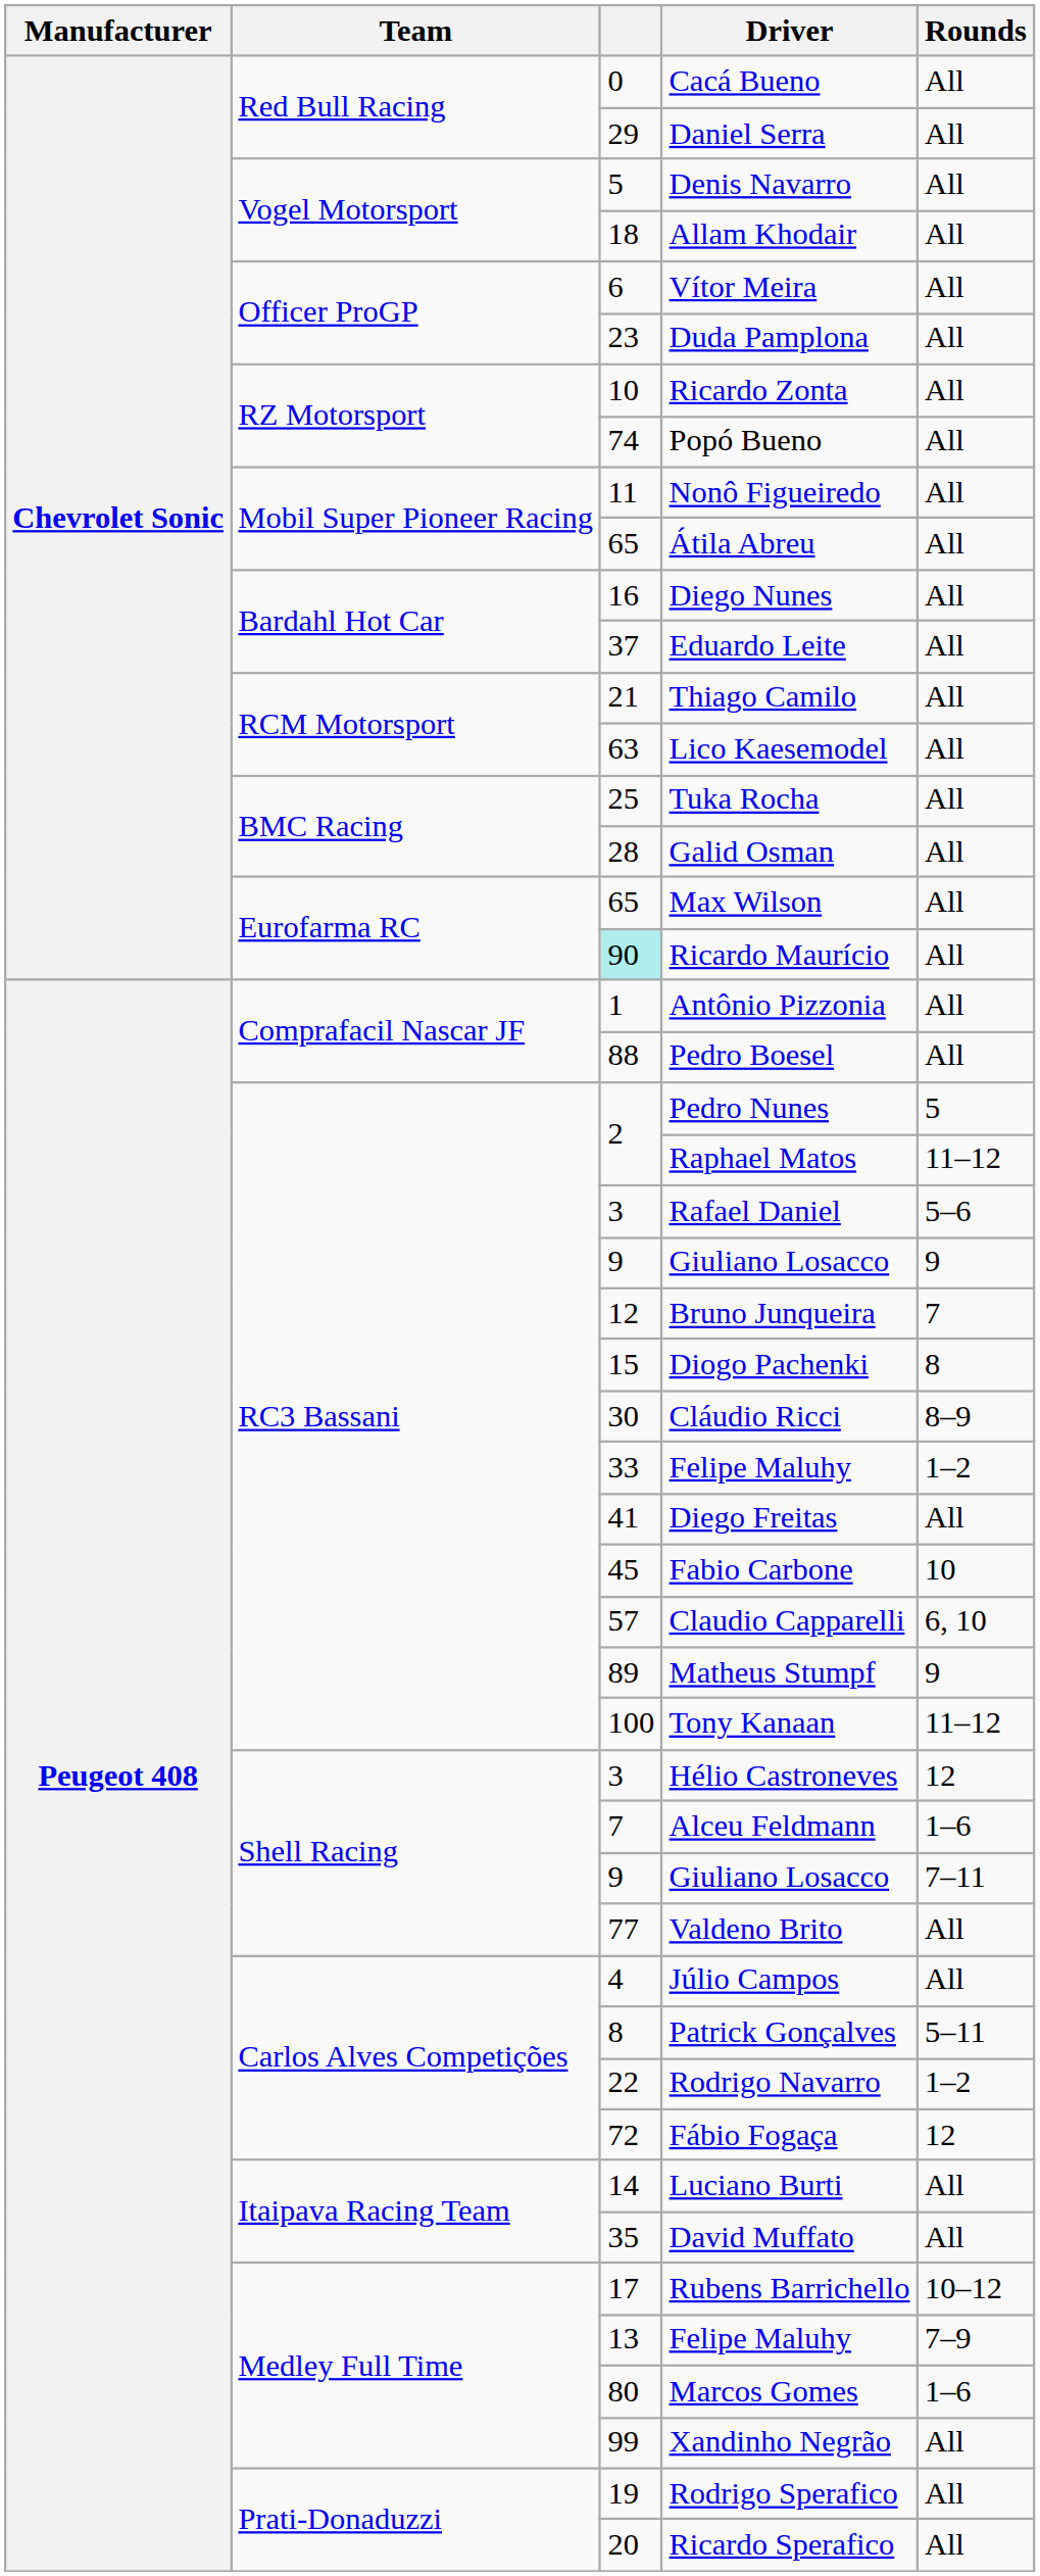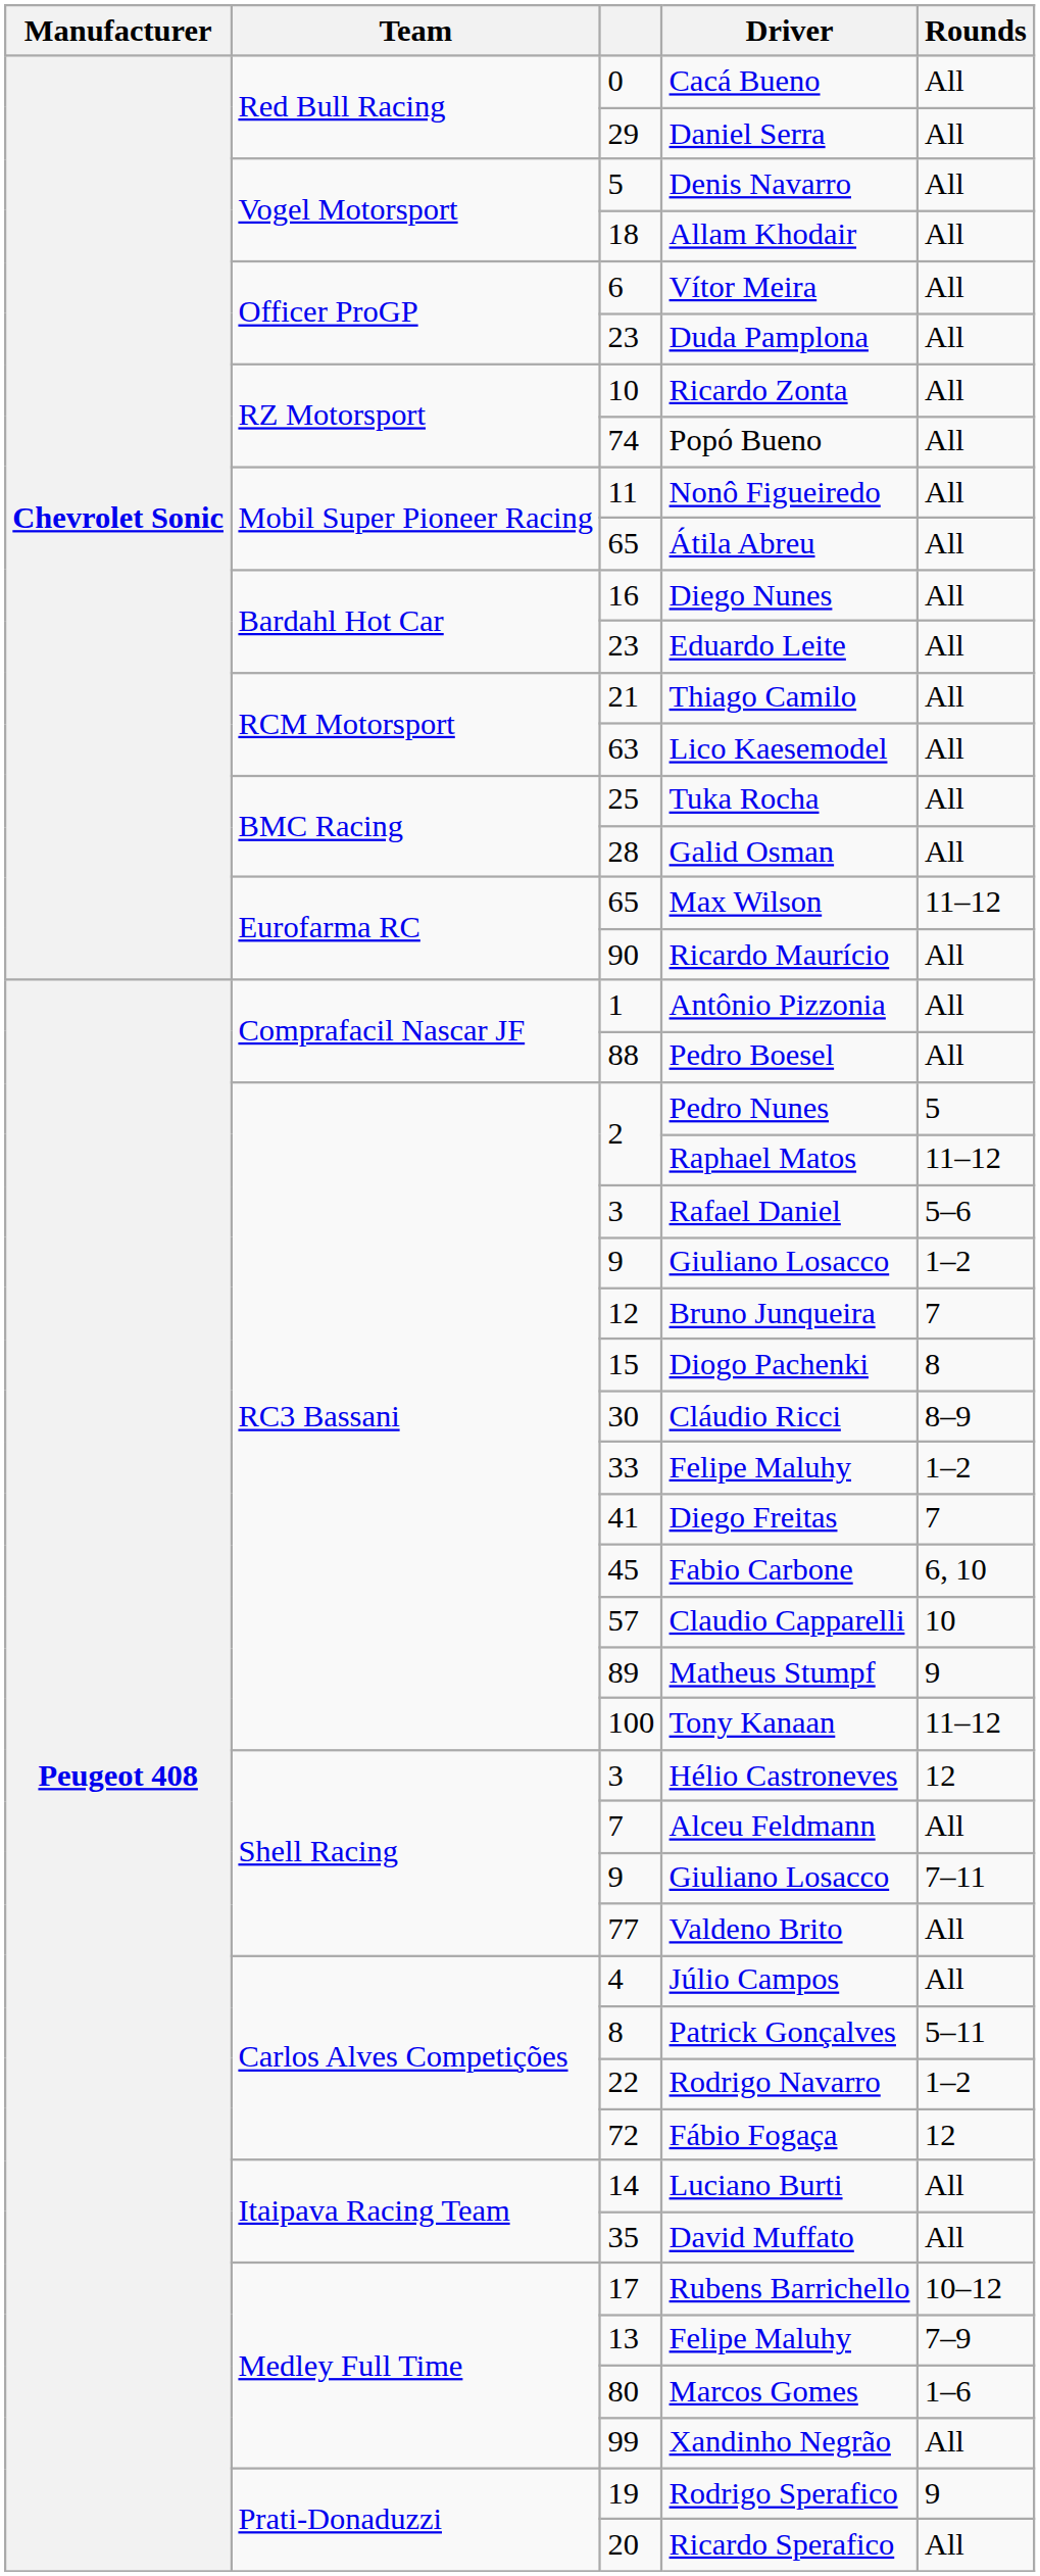 <table class="wikitable" style="font-size: 85%;">
 <tr>
 <th>Manufacturer</th>
 <th>Team</th>
 <th></th>
 <th>Driver</th>
 <th>Rounds</th>
 </tr>
 <tr>
 <th rowspan=18><a href='#'>Chevrolet Sonic</a></th>
 <td rowspan=2><a href='#'>Red Bull Racing</a></td>
 <td>0</td>
 <td><a href='#'>Cacá Bueno</a></td>
 <td>All</td>
 </tr>
 <tr>
 <td>29</td>
 <td><a href='#'>Daniel Serra</a></td>
 <td>All</td>
 </tr>
 <tr>
 <td rowspan=2><a href='#'>Vogel Motorsport</a></td>
 <td>5</td>
 <td><a href='#'>Denis Navarro</a></td>
 <td>All</td>
 </tr>
 <tr>
 <td>18</td>
 <td><a href='#'>Allam Khodair</a></td>
 <td>All</td>
 </tr>
 <tr>
 <td rowspan=2><a href='#'>Officer ProGP</a></td>
 <td>6</td>
 <td><a href='#'>Vítor Meira</a></td>
 <td>All</td>
 </tr>
 <tr>
 <td>23</td>
 <td><a href='#'>Duda Pamplona</a></td>
 <td>All</td>
 </tr>
 <tr>
 <td rowspan=2><a href='#'>RZ Motorsport</a></td>
 <td>10</td>
 <td><a href='#'>Ricardo Zonta</a></td>
 <td>All</td>
 </tr>
 <tr>
 <td>74</td>
 <td>Popó Bueno</td>
 <td>All</td>
 </tr>
 <tr>
 <td rowspan=2><a href='#'>Mobil Super Pioneer Racing</a></td>
 <td>11</td>
 <td><a href='#'>Nonô Figueiredo</a></td>
 <td>All</td>
 </tr>
 <tr>
 <td>65</td>
 <td><a href='#'>Átila Abreu</a></td>
 <td>All</td>
 </tr>
 <tr>
 <td rowspan=2><a href='#'>Bardahl Hot Car</a></td>
 <td>16</td>
 <td><a href='#'>Diego Nunes</a></td>
 <td>All</td>
 </tr>
 <tr>
-<td>37</td>
+<td>23</td>
 <td><a href='#'>Eduardo Leite</a></td>
 <td>All</td>
 </tr>
 <tr>
 <td rowspan=2><a href='#'>RCM Motorsport</a></td>
 <td>21</td>
 <td><a href='#'>Thiago Camilo</a></td>
 <td>All</td>
 </tr>
 <tr>
 <td>63</td>
 <td><a href='#'>Lico Kaesemodel</a></td>
 <td>All</td>
 </tr>
 <tr>
 <td rowspan=2><a href='#'>BMC Racing</a></td>
 <td>25</td>
 <td><a href='#'>Tuka Rocha</a></td>
 <td>All</td>
 </tr>
 <tr>
 <td>28</td>
 <td><a href='#'>Galid Osman</a></td>
 <td>All</td>
 </tr>
 <tr>
 <td rowspan=2><a href='#'>Eurofarma RC</a></td>
 <td>65</td>
 <td><a href='#'>Max Wilson</a></td>
-<td>All</td>
+<td>11–12</td>
 </tr>
 <tr>
-<td style="background: paleturquoise;">90</td>
+<td>90</td>
 <td><a href='#'>Ricardo Maurício</a></td>
 <td>All</td>
 </tr>
 <tr>
 <th rowspan=31><a href='#'>Peugeot 408</a></th>
 <td rowspan=2><a href='#'>Comprafacil Nascar JF</a></td>
 <td>1</td>
 <td><a href='#'>Antônio Pizzonia</a></td>
 <td>All</td>
 </tr>
 <tr>
 <td>88</td>
 <td><a href='#'>Pedro Boesel</a></td>
 <td>All</td>
 </tr>
 <tr>
 <td rowspan=13><a href='#'>RC3 Bassani</a></td>
 <td rowspan=2>2</td>
 <td><a href='#'>Pedro Nunes</a></td>
 <td>5</td>
 </tr>
 <tr>
 <td><a href='#'>Raphael Matos</a></td>
 <td>11–12</td>
 </tr>
 <tr>
 <td>3</td>
 <td><a href='#'>Rafael Daniel</a></td>
 <td>5–6</td>
 </tr>
 <tr>
 <td>9</td>
 <td><a href='#'>Giuliano Losacco</a></td>
-<td>9</td>
+<td>1–2</td>
 </tr>
 <tr>
 <td>12</td>
 <td><a href='#'>Bruno Junqueira</a></td>
 <td>7</td>
 </tr>
 <tr>
 <td>15</td>
 <td><a href='#'>Diogo Pachenki</a></td>
 <td>8</td>
 </tr>
 <tr>
 <td>30</td>
 <td><a href='#'>Cláudio Ricci</a></td>
 <td>8–9</td>
 </tr>
 <tr>
 <td>33</td>
 <td><a href='#'>Felipe Maluhy</a></td>
 <td>1–2</td>
 </tr>
 <tr>
 <td>41</td>
 <td><a href='#'>Diego Freitas</a></td>
-<td>All</td>
+<td>7</td>
 </tr>
 <tr>
 <td>45</td>
 <td><a href='#'>Fabio Carbone</a></td>
-<td>10</td>
+<td>6, 10</td>
 </tr>
 <tr>
 <td>57</td>
 <td><a href='#'>Claudio Capparelli</a></td>
-<td>6, 10</td>
+<td>10</td>
 </tr>
 <tr>
 <td>89</td>
 <td><a href='#'>Matheus Stumpf</a></td>
 <td>9</td>
 </tr>
 <tr>
 <td>100</td>
 <td><a href='#'>Tony Kanaan</a></td>
 <td>11–12</td>
 </tr>
 <tr>
 <td rowspan=4><a href='#'>Shell Racing</a></td>
 <td>3</td>
 <td><a href='#'>Hélio Castroneves</a></td>
 <td>12</td>
 </tr>
 <tr>
 <td>7</td>
 <td><a href='#'>Alceu Feldmann</a></td>
-<td>1–6</td>
+<td>All</td>
 </tr>
 <tr>
 <td>9</td>
 <td><a href='#'>Giuliano Losacco</a></td>
 <td>7–11</td>
 </tr>
 <tr>
 <td>77</td>
 <td><a href='#'>Valdeno Brito</a></td>
 <td>All</td>
 </tr>
 <tr>
 <td rowspan=4><a href='#'>Carlos Alves Competições</a></td>
 <td>4</td>
 <td><a href='#'>Júlio Campos</a></td>
 <td>All</td>
 </tr>
 <tr>
 <td>8</td>
 <td><a href='#'>Patrick Gonçalves</a></td>
 <td>5–11</td>
 </tr>
 <tr>
 <td>22</td>
 <td><a href='#'>Rodrigo Navarro</a></td>
 <td>1–2</td>
 </tr>
 <tr>
 <td>72</td>
 <td><a href='#'>Fábio Fogaça</a></td>
 <td>12</td>
 </tr>
 <tr>
 <td rowspan=2><a href='#'>Itaipava Racing Team</a></td>
 <td>14</td>
 <td><a href='#'>Luciano Burti</a></td>
 <td>All</td>
 </tr>
 <tr>
 <td>35</td>
 <td><a href='#'>David Muffato</a></td>
 <td>All</td>
 </tr>
 <tr>
 <td rowspan=4><a href='#'>Medley Full Time</a></td>
 <td>17</td>
 <td><a href='#'>Rubens Barrichello</a></td>
 <td>10–12</td>
 </tr>
 <tr>
 <td>13</td>
 <td><a href='#'>Felipe Maluhy</a></td>
 <td>7–9</td>
 </tr>
 <tr>
 <td>80</td>
 <td><a href='#'>Marcos Gomes</a></td>
 <td>1–6</td>
 </tr>
 <tr>
 <td>99</td>
 <td><a href='#'>Xandinho Negrão</a></td>
 <td>All</td>
 </tr>
 <tr>
 <td rowspan=2><a href='#'>Prati-Donaduzzi</a></td>
 <td>19</td>
 <td><a href='#'>Rodrigo Sperafico</a></td>
-<td>All</td>
+<td>9</td>
 </tr>
 <tr>
 <td>20</td>
 <td><a href='#'>Ricardo Sperafico</a></td>
 <td>All</td>
 </tr>
 </table>
